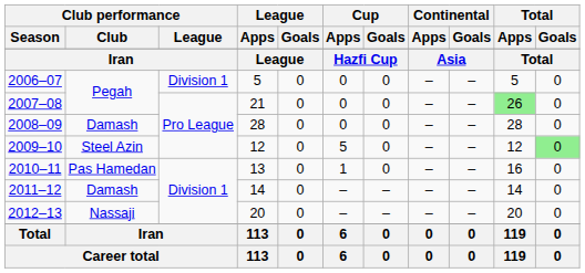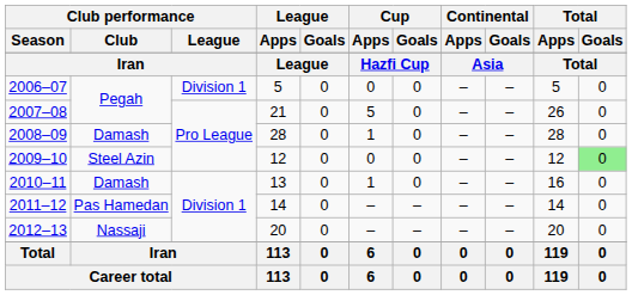 <table class="wikitable" style="text-align:center">
 <tr>
 <th colspan=3>Club performance</th>
 <th colspan=2>League</th>
 <th colspan=2>Cup</th>
 <th colspan=2>Continental</th>
 <th colspan=2>Total</th>
 </tr>
 <tr>
 <th>Season</th>
 <th>Club</th>
 <th>League</th>
 <th>Apps</th>
 <th>Goals</th>
 <th>Apps</th>
 <th>Goals</th>
 <th>Apps</th>
 <th>Goals</th>
 <th>Apps</th>
 <th>Goals</th>
 </tr>
 <tr>
 </tr>
 <tr>
 <th colspan=3>Iran</th>
 <th colspan=2>League</th>
 <th colspan=2><a href='#'>Hazfi Cup</a></th>
 <th colspan=2><a href='#'>Asia</a></th>
 <th colspan=2>Total</th>
 </tr>
 <tr>
 <td><a href='#'>2006–07</a></td>
 <td rowspan="2"><a href='#'>Pegah</a></td>
 <td rowspan="1"><a href='#'>Division 1</a></td>
 <td>5</td>
 <td>0</td>
 <td>0</td>
 <td>0</td>
 <td>–</td>
 <td>–</td>
 <td>5</td>
 <td>0</td>
 </tr>
 <tr>
 <td><a href='#'>2007–08</a></td>
 <td rowspan="3"><a href='#'>Pro League</a></td>
 <td>21</td>
 <td>0</td>
-<td>0</td>
+<td>5</td>
 <td>0</td>
 <td>–</td>
 <td>–</td>
-<td style="background: lightgreen;">26</td>
+<td>26</td>
 <td>0</td>
 </tr>
 <tr>
 <td><a href='#'>2008–09</a></td>
 <td rowspan="1"><a href='#'>Damash</a></td>
 <td>28</td>
 <td>0</td>
-<td>0</td>
+<td>1</td>
 <td>0</td>
 <td>–</td>
 <td>–</td>
 <td>28</td>
 <td>0</td>
 </tr>
 <tr>
 <td><a href='#'>2009–10</a></td>
 <td rowspan="1"><a href='#'>Steel Azin</a></td>
 <td>12</td>
 <td>0</td>
-<td>5</td>
+<td>0</td>
 <td>0</td>
 <td>–</td>
 <td>–</td>
 <td>12</td>
 <td style="background: lightgreen;">0</td>
 </tr>
 <tr>
 <td><a href='#'>2010–11</a></td>
-<td rowspan="1"><a href='#'>Pas Hamedan</a></td>
+<td rowspan="1"><a href='#'>Damash</a></td>
 <td rowspan="3"><a href='#'>Division 1</a></td>
 <td>13</td>
 <td>0</td>
 <td>1</td>
 <td>0</td>
 <td>–</td>
 <td>–</td>
 <td>16</td>
 <td>0</td>
 </tr>
 <tr>
 <td><a href='#'>2011–12</a></td>
-<td rowspan="1"><a href='#'>Damash</a></td>
+<td rowspan="1"><a href='#'>Pas Hamedan</a></td>
 <td>14</td>
 <td>0</td>
 <td>–</td>
 <td>–</td>
 <td>–</td>
 <td>–</td>
 <td>14</td>
 <td>0</td>
 </tr>
 <tr>
 <td><a href='#'>2012–13</a></td>
 <td rowspan="1"><a href='#'>Nassaji</a></td>
 <td>20</td>
 <td>0</td>
 <td>–</td>
 <td>–</td>
 <td>–</td>
 <td>–</td>
 <td>20</td>
 <td>0</td>
 </tr>
 <tr>
 </tr>
 <tr>
 <th rowspan=1>Total</th>
 <th colspan=2>Iran</th>
 <th>113</th>
 <th>0</th>
 <th>6</th>
 <th>0</th>
 <th>0</th>
 <th>0</th>
 <th>119</th>
 <th>0</th>
 </tr>
 <tr>
 <th colspan=3>Career total</th>
 <th>113</th>
 <th>0</th>
 <th>6</th>
 <th>0</th>
 <th>0</th>
 <th>0</th>
 <th>119</th>
 <th>0</th>
 </tr>
 </table>
